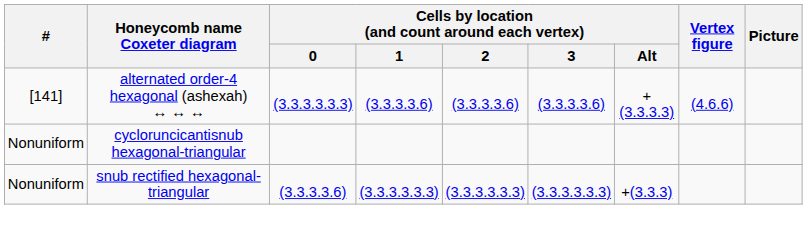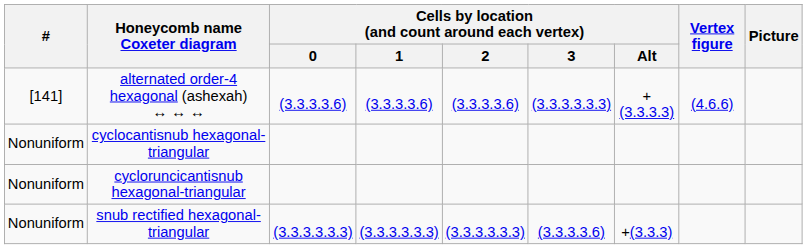 <table class="wikitable">
 <tr>
 <th rowspan=2>#</th>
 <th rowspan=2>Honeycomb name<br><a href='#'>Coxeter diagram</a></th>
 <th colspan=5>Cells by location<br>(and count around each vertex)</th>
 <th rowspan=2><a href='#'>Vertex figure</a></th>
 <th rowspan=2>Picture</th>
 </tr>
 <tr>
 <th>0<br></th>
 <th>1<br></th>
 <th>2<br></th>
 <th>3<br></th>
 <th>Alt</th>
 </tr>
 <tr align=center>
 <td>[141]</td>
 <td><a href='#'>alternated order-4 hexagonal</a> (ashexah)<br> ↔  ↔  ↔ </td>
-<td><br><a href='#'>(3.3.3.3.3.3)</a></td>
 <td><br><a href='#'>(3.3.3.3.6)</a></td>
 <td><br><a href='#'>(3.3.3.3.6)</a></td>
 <td><br><a href='#'>(3.3.3.3.6)</a></td>
+<td><br><a href='#'>(3.3.3.3.3.3)</a></td>
 <td><br>+<a href='#'>(3.3.3.3)</a></td>
 <td><br><a href='#'>(4.6.6)</a></td>
+<td></td>
+</tr>
+<tr align=center>
+<td>Nonuniform</td>
+<td><a href='#'>cyclocantisnub hexagonal-triangular</a><br></td>
+<td></td>
+<td></td>
+<td></td>
+<td></td>
+<td></td>
+<td></td>
 <td></td>
 </tr>
 <tr align=center>
 <td>Nonuniform</td>
 <td><a href='#'>cycloruncicantisnub hexagonal-triangular</a><br></td>
 <td></td>
 <td></td>
 <td></td>
 <td></td>
 <td></td>
 <td></td>
 <td></td>
 </tr>
 <tr align=center>
 <td>Nonuniform</td>
 <td><a href='#'>snub rectified hexagonal-triangular</a><br></td>
-<td><br><a href='#'>(3.3.3.3.6)</a></td>
 <td><br><a href='#'>(3.3.3.3.3.3)</a></td>
 <td><br><a href='#'>(3.3.3.3.3.3)</a></td>
 <td><br><a href='#'>(3.3.3.3.3.3)</a></td>
+<td><br><a href='#'>(3.3.3.3.6)</a></td>
 <td><br>+<a href='#'>(3.3.3)</a></td>
 <td></td>
 <td></td>
 </tr>
 </table>
